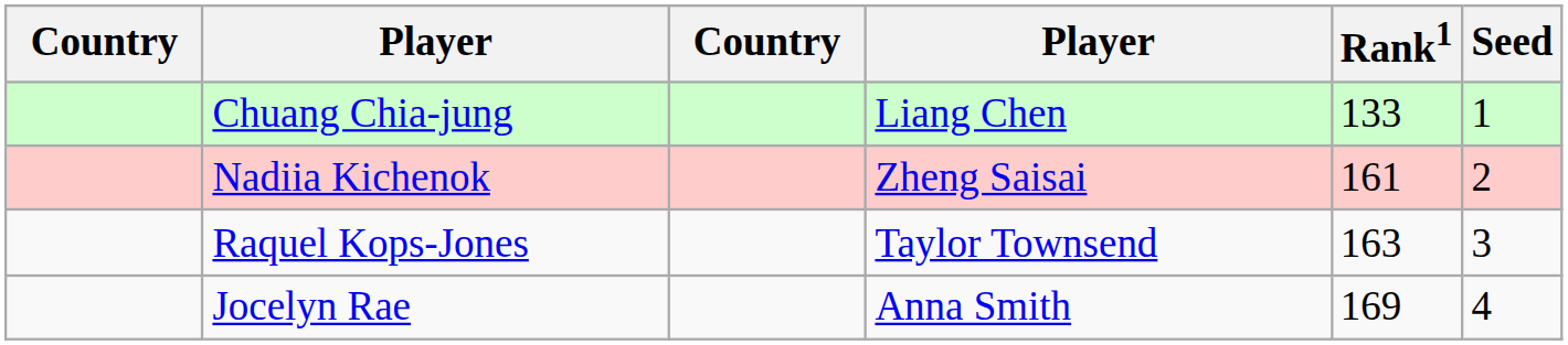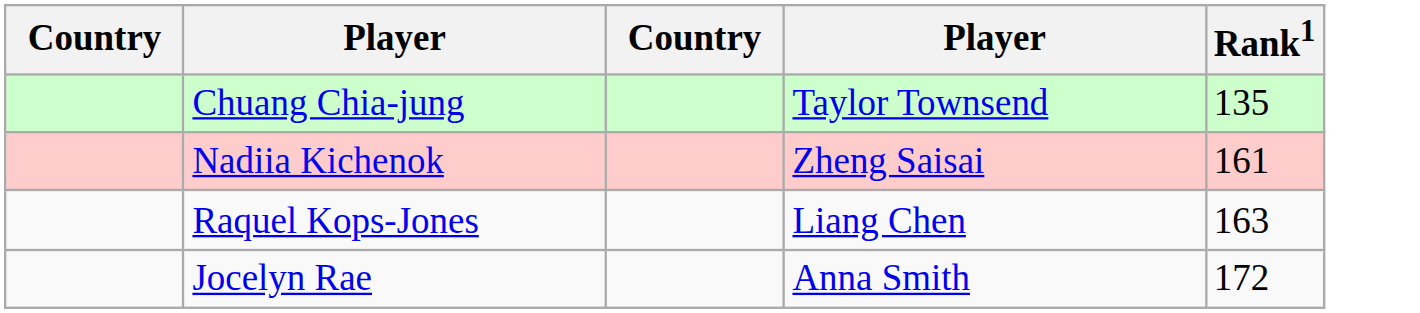 <table class="sortable wikitable">
 <tr>
 <th width="70">Country</th>
 <th width="175">Player</th>
 <th width="70">Country</th>
 <th width="175">Player</th>
 <th>Rank<sup>1</sup></th>
-<th>Seed</th>
 </tr>
 <tr style="background:#cfc;">
 <td></td>
 <td><a href='#'>Chuang Chia-jung</a></td>
 <td></td>
-<td><a href='#'>Liang Chen</a></td>
-<td>133</td>
-<td>1</td>
+<td><a href='#'>Taylor Townsend</a></td>
+<td>135</td>
 </tr>
 <tr style="background:#fcc;">
 <td></td>
 <td><a href='#'>Nadiia Kichenok</a></td>
 <td></td>
 <td><a href='#'>Zheng Saisai</a></td>
 <td>161</td>
-<td>2</td>
 </tr>
 <tr>
 <td></td>
 <td><a href='#'>Raquel Kops-Jones</a></td>
 <td></td>
-<td><a href='#'>Taylor Townsend</a></td>
+<td><a href='#'>Liang Chen</a></td>
 <td>163</td>
-<td>3</td>
 </tr>
 <tr>
 <td></td>
 <td><a href='#'>Jocelyn Rae</a></td>
 <td></td>
 <td><a href='#'>Anna Smith</a></td>
-<td>169</td>
-<td>4</td>
+<td>172</td>
 </tr>
 </table>
